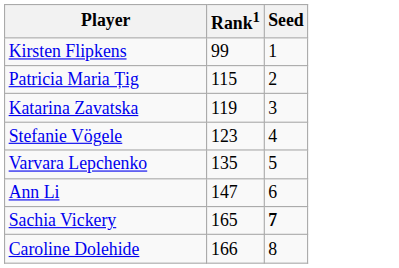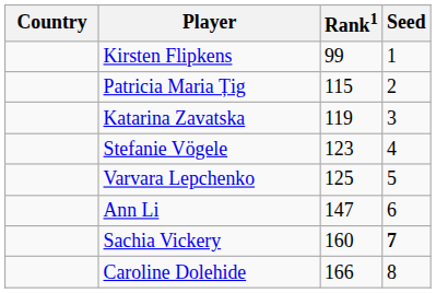 <table class="sortable wikitable">
 <tr>
+<th width="70">Country</th>
 <th width="175">Player</th>
 <th>Rank<sup>1</sup></th>
 <th>Seed</th>
 </tr>
 <tr>
+<td></td>
 <td><a href='#'>Kirsten Flipkens</a></td>
 <td>99</td>
 <td>1</td>
 </tr>
 <tr>
+<td></td>
 <td><a href='#'>Patricia Maria Țig</a></td>
 <td>115</td>
 <td>2</td>
 </tr>
 <tr>
+<td></td>
 <td><a href='#'>Katarina Zavatska</a></td>
 <td>119</td>
 <td>3</td>
 </tr>
 <tr>
+<td></td>
 <td><a href='#'>Stefanie Vögele</a></td>
 <td>123</td>
 <td>4</td>
 </tr>
 <tr>
+<td></td>
 <td><a href='#'>Varvara Lepchenko</a></td>
-<td>135</td>
+<td>125</td>
 <td>5</td>
 </tr>
 <tr>
+<td></td>
 <td><a href='#'>Ann Li</a></td>
 <td>147</td>
 <td>6</td>
 </tr>
 <tr>
+<td></td>
 <td><a href='#'>Sachia Vickery</a></td>
-<td>165</td>
+<td>160</td>
 <td><strong>7</strong></td>
 </tr>
 <tr>
+<td></td>
 <td><a href='#'>Caroline Dolehide</a></td>
 <td>166</td>
 <td>8</td>
 </tr>
 </table>
